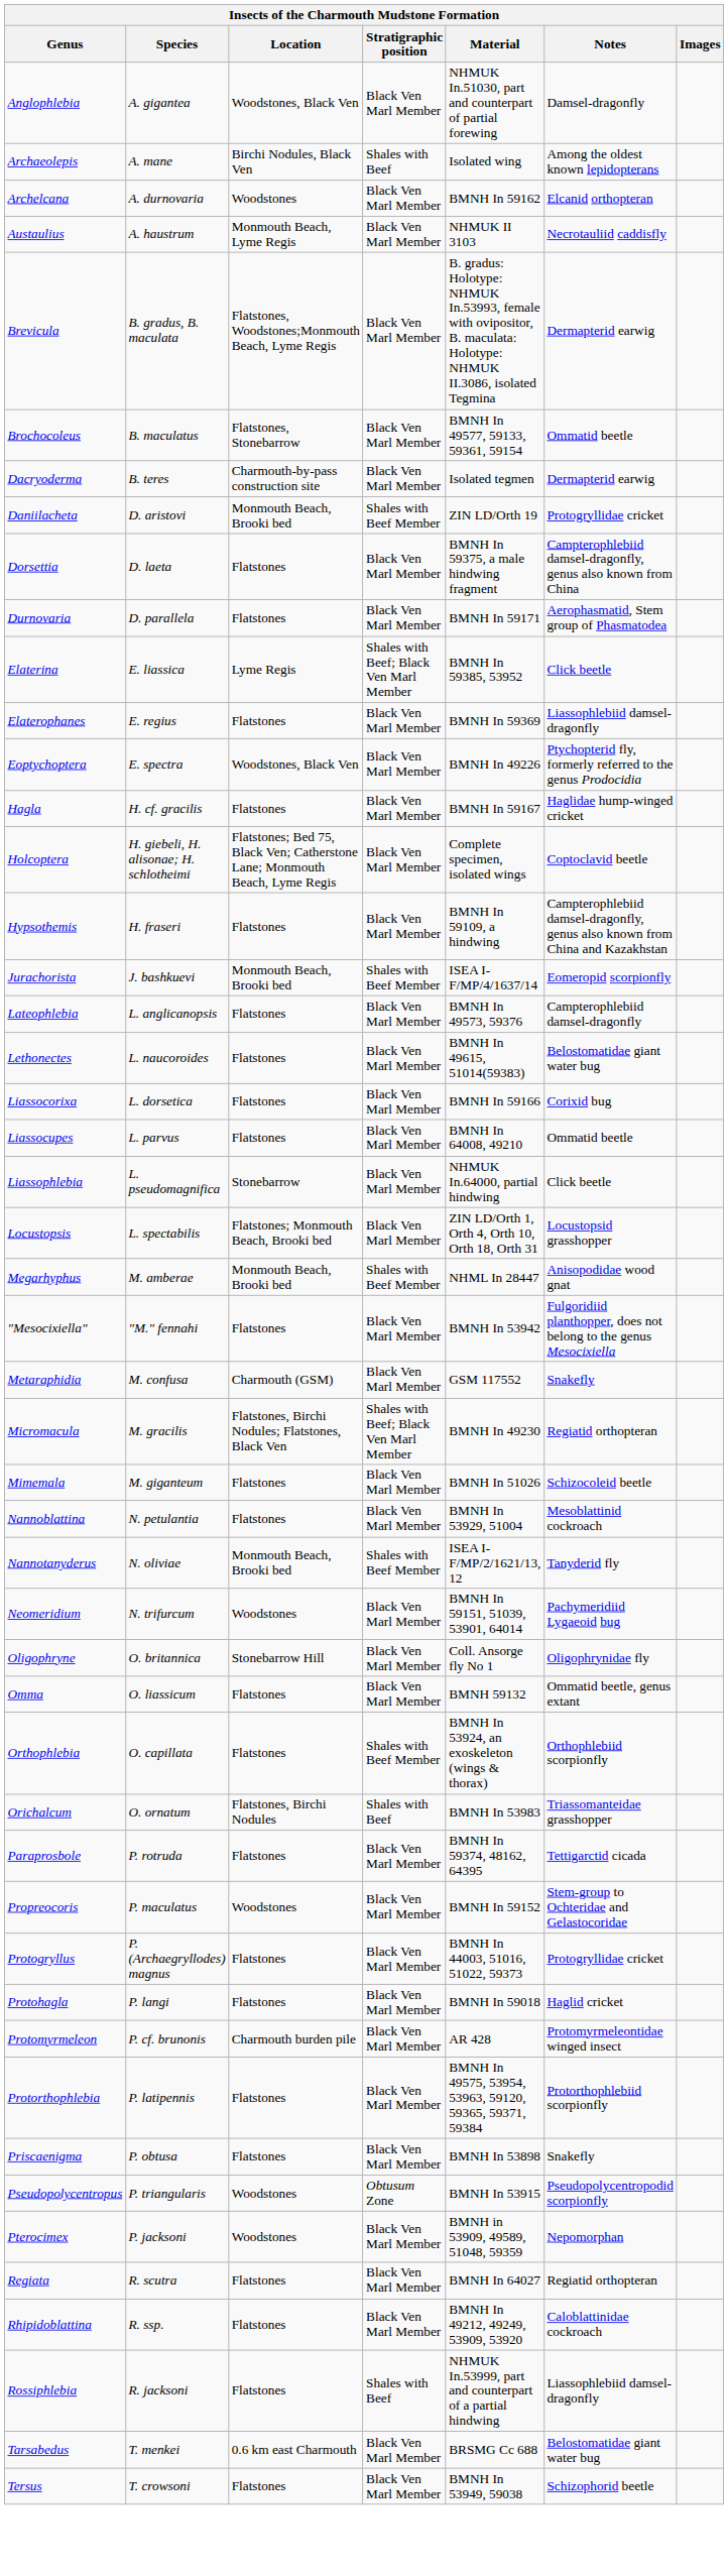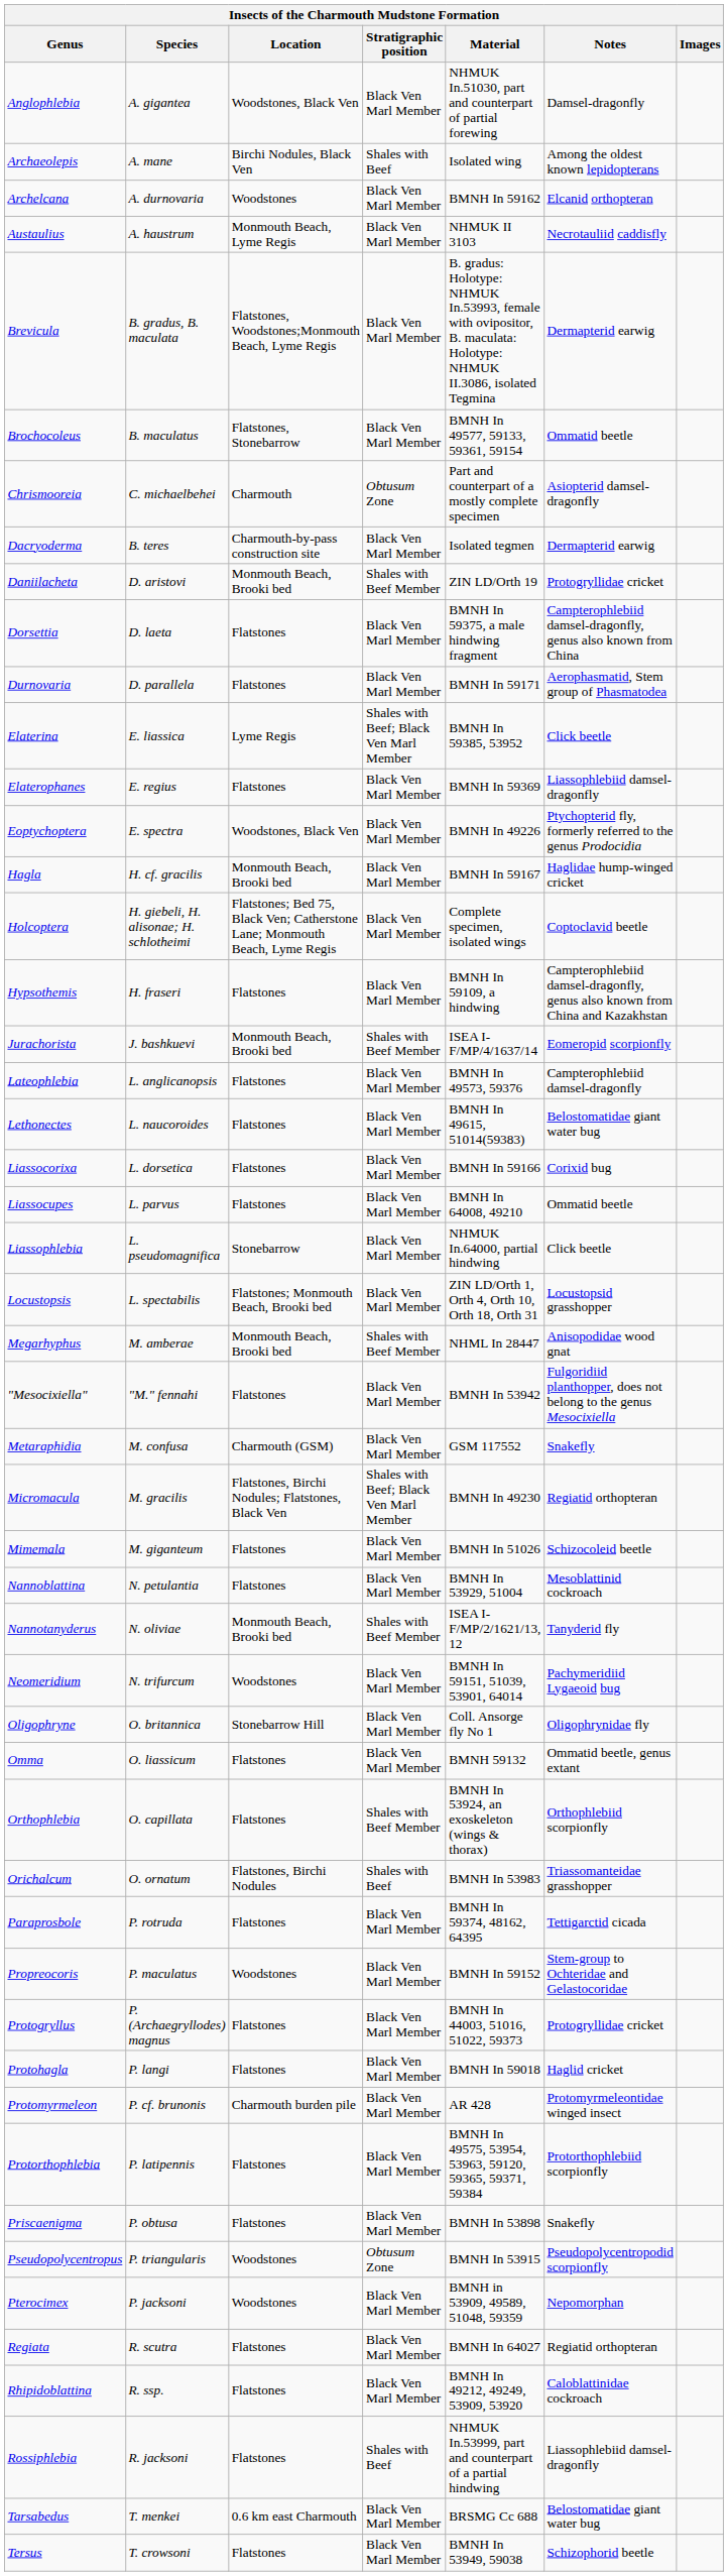 <table class="wikitable" width="100%" align="center">
 <tr>
 <th colspan="7" align="center"><strong>Insects of the Charmouth Mudstone Formation</strong></th>
 </tr>
 <tr>
 <th>Genus</th>
 <th>Species</th>
 <th>Location</th>
 <th>Stratigraphic position</th>
 <th>Material</th>
 <th>Notes</th>
 <th>Images</th>
 </tr>
 <tr>
 <td><em><a href='#'>Anglophlebia</a></em></td>
 <td><em>A. gigantea</em></td>
 <td>Woodstones, Black Ven</td>
 <td>Black Ven Marl Member</td>
 <td>NHMUK In.51030, part and counterpart of partial forewing</td>
 <td>Damsel-dragonfly</td>
 <td></td>
 </tr>
 <tr>
 <td><em><a href='#'>Archaeolepis</a></em></td>
 <td><em>A. mane</em></td>
 <td>Birchi Nodules, Black Ven</td>
 <td>Shales with Beef</td>
 <td>Isolated wing</td>
 <td>Among the oldest known <a href='#'>lepidopterans</a></td>
 <td></td>
 </tr>
 <tr>
 <td><em><a href='#'>Archelcana</a></em></td>
 <td><em>A. durnovaria</em></td>
 <td>Woodstones</td>
 <td>Black Ven Marl Member</td>
 <td>BMNH In 59162</td>
 <td><a href='#'>Elcanid</a> <a href='#'>orthopteran</a></td>
 <td></td>
 </tr>
 <tr>
 <td><em><a href='#'>Austaulius</a></em></td>
 <td><em>A. haustrum</em></td>
 <td>Monmouth Beach, Lyme Regis</td>
 <td>Black Ven Marl Member</td>
 <td>NHMUK II 3103</td>
 <td><a href='#'>Necrotauliid</a> <a href='#'>caddisfly</a></td>
 <td></td>
 </tr>
 <tr>
 <td><em><a href='#'>Brevicula</a></em></td>
 <td><em>B. gradus, B. maculata</em></td>
 <td>Flatstones, Woodstones;Monmouth Beach, Lyme Regis</td>
 <td>Black Ven Marl Member</td>
 <td>B. gradus: Holotype: NHMUK In.53993, female with ovipositor, B. maculata: Holotype: NHMUK II.3086, isolated Tegmina</td>
 <td><a href='#'>Dermapterid</a> earwig</td>
 <td></td>
 </tr>
 <tr>
 <td><em><a href='#'>Brochocoleus</a></em></td>
 <td><em>B. maculatus</em></td>
 <td>Flatstones, Stonebarrow</td>
 <td>Black Ven Marl Member</td>
 <td>BMNH In 49577, 59133, 59361, 59154</td>
 <td><a href='#'>Ommatid</a> beetle</td>
 <td></td>
 </tr>
 <tr>
+<td><em><a href='#'>Chrismooreia</a></em></td>
+<td><em>C. michaelbehei</em></td>
+<td>Charmouth</td>
+<td><em>Obtusum</em> Zone</td>
+<td>Part and counterpart of a mostly complete specimen</td>
+<td><a href='#'>Asiopterid</a> damsel-dragonfly</td>
+<td></td>
+</tr>
+<tr>
 <td><em><a href='#'>Dacryoderma</a></em></td>
 <td><em>B. teres</em></td>
 <td>Charmouth-by-pass construction site</td>
 <td>Black Ven Marl Member</td>
 <td>Isolated tegmen</td>
 <td><a href='#'>Dermapterid</a> earwig</td>
 <td></td>
 </tr>
 <tr>
 <td><em><a href='#'>Daniilacheta</a></em></td>
 <td><em>D. aristovi</em></td>
 <td>Monmouth Beach, Brooki bed</td>
 <td>Shales with Beef Member</td>
 <td>ZIN LD/Orth 19</td>
 <td><a href='#'>Protogryllidae</a> cricket</td>
 <td></td>
 </tr>
 <tr>
 <td><em><a href='#'>Dorsettia</a></em></td>
 <td><em>D. laeta</em></td>
 <td>Flatstones</td>
 <td>Black Ven Marl Member</td>
 <td>BMNH In 59375, a male hindwing fragment</td>
 <td><a href='#'>Campterophlebiid</a> damsel-dragonfly, genus also known from China</td>
 <td></td>
 </tr>
 <tr>
 <td><em><a href='#'>Durnovaria</a></em></td>
 <td><em>D. parallela</em></td>
 <td>Flatstones</td>
 <td>Black Ven Marl Member</td>
 <td>BMNH In 59171</td>
 <td><a href='#'>Aerophasmatid</a>, Stem group of <a href='#'>Phasmatodea</a></td>
 <td></td>
 </tr>
 <tr>
 <td><em><a href='#'>Elaterina</a></em></td>
 <td><em>E. liassica</em></td>
 <td>Lyme Regis</td>
 <td>Shales with Beef; Black Ven Marl Member</td>
 <td>BMNH In 59385, 53952</td>
 <td><a href='#'>Click beetle</a></td>
 <td></td>
 </tr>
 <tr>
 <td><em><a href='#'>Elaterophanes</a></em></td>
 <td><em>E. regius</em></td>
 <td>Flatstones</td>
 <td>Black Ven Marl Member</td>
 <td>BMNH In 59369</td>
 <td><a href='#'>Liassophlebiid</a> damsel-dragonfly</td>
 <td></td>
 </tr>
 <tr>
 <td><em><a href='#'>Eoptychoptera</a></em></td>
 <td><em>E. spectra</em></td>
 <td>Woodstones, Black Ven</td>
 <td>Black Ven Marl Member</td>
 <td>BMNH In 49226</td>
 <td><a href='#'>Ptychopterid</a> fly, formerly referred to the genus <em>Prodocidia</em></td>
 <td></td>
 </tr>
 <tr>
 <td><em><a href='#'>Hagla</a></em></td>
 <td><em>H. cf. gracilis</em></td>
-<td>Flatstones</td>
+<td>Monmouth Beach, Brooki bed</td>
 <td>Black Ven Marl Member</td>
 <td>BMNH In 59167</td>
 <td><a href='#'>Haglidae</a> hump-winged cricket</td>
 <td></td>
 </tr>
 <tr>
 <td><em><a href='#'>Holcoptera</a></em></td>
 <td><em>H. giebeli, H. alisonae; H. schlotheimi</em></td>
 <td>Flatstones; Bed 75, Black Ven; Catherstone Lane; Monmouth Beach, Lyme Regis</td>
 <td>Black Ven Marl Member</td>
 <td>Complete specimen, isolated wings</td>
 <td><a href='#'>Coptoclavid</a> beetle</td>
 <td></td>
 </tr>
 <tr>
 <td><em><a href='#'>Hypsothemis</a></em></td>
 <td><em>H. fraseri</em></td>
 <td>Flatstones</td>
 <td>Black Ven Marl Member</td>
 <td>BMNH In 59109, a hindwing</td>
 <td>Campterophlebiid damsel-dragonfly, genus also known from China and Kazakhstan</td>
 <td></td>
 </tr>
 <tr>
 <td><em><a href='#'>Jurachorista</a></em></td>
 <td><em>J. bashkuevi</em></td>
 <td>Monmouth Beach, Brooki bed</td>
 <td>Shales with Beef Member</td>
 <td>ISEA I-F/MP/4/1637/14</td>
 <td><a href='#'>Eomeropid</a> <a href='#'>scorpionfly</a></td>
 <td></td>
 </tr>
 <tr>
 <td><em><a href='#'>Lateophlebia</a></em></td>
 <td><em>L. anglicanopsis</em></td>
 <td>Flatstones</td>
 <td>Black Ven Marl Member</td>
 <td>BMNH In 49573, 59376</td>
 <td>Campterophlebiid damsel-dragonfly</td>
 <td></td>
 </tr>
 <tr>
 <td><em><a href='#'>Lethonectes</a></em></td>
 <td><em>L. naucoroides</em></td>
 <td>Flatstones</td>
 <td>Black Ven Marl Member</td>
 <td>BMNH In 49615, 51014(59383)</td>
 <td><a href='#'>Belostomatidae</a> giant water bug</td>
 <td></td>
 </tr>
 <tr>
 <td><em><a href='#'>Liassocorixa</a></em></td>
 <td><em>L. dorsetica</em></td>
 <td>Flatstones</td>
 <td>Black Ven Marl Member</td>
 <td>BMNH In 59166</td>
 <td><a href='#'>Corixid</a> bug</td>
 <td></td>
 </tr>
 <tr>
 <td><em><a href='#'>Liassocupes</a></em></td>
 <td><em>L. parvus</em></td>
 <td>Flatstones</td>
 <td>Black Ven Marl Member</td>
 <td>BMNH In 64008, 49210</td>
 <td>Ommatid beetle</td>
 <td></td>
 </tr>
 <tr>
 <td><em><a href='#'>Liassophlebia</a></em></td>
 <td><em>L. pseudomagnifica</em></td>
 <td>Stonebarrow</td>
 <td>Black Ven Marl Member</td>
 <td>NHMUK In.64000, partial hindwing</td>
 <td>Click beetle</td>
 <td></td>
 </tr>
 <tr>
 <td><em><a href='#'>Locustopsis</a></em></td>
 <td><em>L. spectabilis</em></td>
 <td>Flatstones; Monmouth Beach, Brooki bed</td>
 <td>Black Ven Marl Member</td>
 <td>ZIN LD/Orth 1, Orth 4, Orth 10, Orth 18, Orth 31</td>
 <td><a href='#'>Locustopsid</a> grasshopper</td>
 <td></td>
 </tr>
 <tr>
 <td><em><a href='#'>Megarhyphus</a></em></td>
 <td><em>M. amberae</em></td>
 <td>Monmouth Beach, Brooki bed</td>
 <td>Shales with Beef Member</td>
 <td>NHML In 28447</td>
 <td><a href='#'>Anisopodidae</a> wood gnat</td>
 <td></td>
 </tr>
 <tr>
 <td><em>"Mesocixiella"</em></td>
 <td><em>"M." fennahi</em></td>
 <td>Flatstones</td>
 <td>Black Ven Marl Member</td>
 <td>BMNH In 53942</td>
 <td><a href='#'>Fulgoridiid</a> <a href='#'>planthopper</a>, does not belong to the genus <em><a href='#'>Mesocixiella</a></em></td>
 <td></td>
 </tr>
 <tr>
 <td><em><a href='#'>Metaraphidia</a></em></td>
 <td><em>M. confusa</em></td>
 <td>Charmouth (GSM)</td>
 <td>Black Ven Marl Member</td>
 <td>GSM 117552</td>
 <td><a href='#'>Snakefly</a></td>
 <td></td>
 </tr>
 <tr>
 <td><em><a href='#'>Micromacula</a></em></td>
 <td><em>M. gracilis</em></td>
 <td>Flatstones, Birchi Nodules; Flatstones, Black Ven</td>
 <td>Shales with Beef; Black Ven Marl Member</td>
 <td>BMNH In 49230</td>
 <td><a href='#'>Regiatid</a> orthopteran</td>
 <td></td>
 </tr>
 <tr>
 <td><em><a href='#'>Mimemala</a></em></td>
 <td><em>M. giganteum</em></td>
 <td>Flatstones</td>
 <td>Black Ven Marl Member</td>
 <td>BMNH In 51026</td>
 <td><a href='#'>Schizocoleid</a> beetle</td>
 <td></td>
 </tr>
 <tr>
 <td><em><a href='#'>Nannoblattina</a></em></td>
 <td><em>N. petulantia</em></td>
 <td>Flatstones</td>
 <td>Black Ven Marl Member</td>
 <td>BMNH In 53929, 51004</td>
 <td><a href='#'>Mesoblattinid</a> cockroach</td>
 <td></td>
 </tr>
 <tr>
 <td><em><a href='#'>Nannotanyderus</a></em></td>
 <td><em>N. oliviae</em></td>
 <td>Monmouth Beach, Brooki bed</td>
 <td>Shales with Beef Member</td>
 <td>ISEA I-F/MP/2/1621/13, 12</td>
 <td><a href='#'>Tanyderid</a> fly</td>
 <td></td>
 </tr>
 <tr>
 <td><em><a href='#'>Neomeridium</a></em></td>
 <td><em>N. trifurcum</em></td>
 <td>Woodstones</td>
 <td>Black Ven Marl Member</td>
 <td>BMNH In 59151, 51039, 53901, 64014</td>
 <td><a href='#'>Pachymeridiid</a> <a href='#'>Lygaeoid</a> <a href='#'>bug</a></td>
 <td></td>
 </tr>
 <tr>
 <td><em><a href='#'>Oligophryne</a></em></td>
 <td><em>O. britannica</em></td>
 <td>Stonebarrow Hill</td>
 <td>Black Ven Marl Member</td>
 <td>Coll. Ansorge fly No 1</td>
 <td><a href='#'>Oligophrynidae</a> fly</td>
 <td></td>
 </tr>
 <tr>
 <td><em><a href='#'>Omma</a></em></td>
 <td><em>O. liassicum</em></td>
 <td>Flatstones</td>
 <td>Black Ven Marl Member</td>
 <td>BMNH 59132</td>
 <td>Ommatid beetle, genus extant</td>
 <td></td>
 </tr>
 <tr>
 <td><em><a href='#'>Orthophlebia</a></em></td>
 <td><em>O. capillata</em></td>
 <td>Flatstones</td>
 <td>Shales with Beef Member</td>
 <td>BMNH In 53924, an exoskeleton (wings & thorax)</td>
 <td><a href='#'>Orthophlebiid</a> scorpionfly</td>
 <td></td>
 </tr>
 <tr>
 <td><em><a href='#'>Orichalcum</a></em></td>
 <td><em>O. ornatum</em></td>
 <td>Flatstones, Birchi Nodules</td>
 <td>Shales with Beef</td>
 <td>BMNH In 53983</td>
 <td><a href='#'>Triassomanteidae</a> grasshopper</td>
 <td></td>
 </tr>
 <tr>
 <td><em><a href='#'>Paraprosbole</a></em></td>
 <td><em>P. rotruda</em></td>
 <td>Flatstones</td>
 <td>Black Ven Marl Member</td>
 <td>BMNH In 59374, 48162, 64395</td>
 <td><a href='#'>Tettigarctid</a> cicada</td>
 <td></td>
 </tr>
 <tr>
 <td><em><a href='#'>Propreocoris</a></em></td>
 <td><em>P. maculatus</em></td>
 <td>Woodstones</td>
 <td>Black Ven Marl Member</td>
 <td>BMNH In 59152</td>
 <td><a href='#'>Stem-group</a> to <a href='#'>Ochteridae</a> and <a href='#'>Gelastocoridae</a></td>
 <td></td>
 </tr>
 <tr>
 <td><em><a href='#'>Protogryllus</a></em></td>
 <td><em>P. (Archaegryllodes) magnus</em></td>
 <td>Flatstones</td>
 <td>Black Ven Marl Member</td>
 <td>BMNH In 44003, 51016, 51022, 59373</td>
 <td><a href='#'>Protogryllidae</a> cricket</td>
 <td></td>
 </tr>
 <tr>
 <td><em><a href='#'>Protohagla</a></em></td>
 <td><em>P. langi</em></td>
 <td>Flatstones</td>
 <td>Black Ven Marl Member</td>
 <td>BMNH In 59018</td>
 <td><a href='#'>Haglid</a> cricket</td>
 <td></td>
 </tr>
 <tr>
 <td><em><a href='#'>Protomyrmeleon</a></em></td>
 <td><em>P. cf. brunonis</em></td>
 <td>Charmouth burden pile</td>
 <td>Black Ven Marl Member</td>
 <td>AR 428</td>
 <td><a href='#'>Protomyrmeleontidae</a> winged insect</td>
 <td></td>
 </tr>
 <tr>
 <td><em><a href='#'>Protorthophlebia</a></em></td>
 <td><em>P. latipennis</em></td>
 <td>Flatstones</td>
 <td>Black Ven Marl Member</td>
 <td>BMNH In 49575, 53954, 53963, 59120, 59365, 59371, 59384</td>
 <td><a href='#'>Protorthophlebiid</a> scorpionfly</td>
 <td></td>
 </tr>
 <tr>
 <td><em><a href='#'>Priscaenigma</a></em></td>
 <td><em>P. obtusa</em></td>
 <td>Flatstones</td>
 <td>Black Ven Marl Member</td>
 <td>BMNH In 53898</td>
 <td>Snakefly</td>
 <td></td>
 </tr>
 <tr>
 <td><em><a href='#'>Pseudopolycentropus</a></em></td>
 <td><em>P. triangularis</em></td>
 <td>Woodstones</td>
 <td><em>Obtusum</em> Zone</td>
 <td>BMNH In 53915</td>
 <td><a href='#'>Pseudopolycentropodid</a> <a href='#'>scorpionfly</a></td>
 <td></td>
 </tr>
 <tr>
 <td><em><a href='#'>Pterocimex</a></em></td>
 <td><em>P. jacksoni</em></td>
 <td>Woodstones</td>
 <td>Black Ven Marl Member</td>
 <td>BMNH in 53909, 49589, 51048, 59359</td>
 <td><a href='#'>Nepomorphan</a></td>
 <td></td>
 </tr>
 <tr>
 <td><em><a href='#'>Regiata</a></em></td>
 <td><em>R. scutra</em></td>
 <td>Flatstones</td>
 <td>Black Ven Marl Member</td>
 <td>BMNH In 64027</td>
 <td>Regiatid orthopteran</td>
 <td></td>
 </tr>
 <tr>
 <td><em><a href='#'>Rhipidoblattina</a></em></td>
 <td><em>R. ssp.</em></td>
 <td>Flatstones</td>
 <td>Black Ven Marl Member</td>
 <td>BMNH In 49212, 49249, 53909, 53920</td>
 <td><a href='#'>Caloblattinidae</a> cockroach</td>
 <td></td>
 </tr>
 <tr>
 <td><em><a href='#'>Rossiphlebia</a></em></td>
 <td><em>R. jacksoni</em></td>
 <td>Flatstones</td>
 <td>Shales with Beef</td>
 <td>NHMUK In.53999, part and counterpart of a partial hindwing</td>
 <td>Liassophlebiid damsel-dragonfly</td>
 <td></td>
 </tr>
 <tr>
 <td><em><a href='#'>Tarsabedus</a></em></td>
 <td><em>T.  menkei</em></td>
 <td>0.6 km east Charmouth</td>
 <td>Black Ven Marl Member</td>
 <td>BRSMG Cc 688</td>
 <td><a href='#'>Belostomatidae</a> giant water bug</td>
 <td></td>
 </tr>
 <tr>
 <td><em><a href='#'>Tersus</a></em></td>
 <td><em>T. crowsoni</em></td>
 <td>Flatstones</td>
 <td>Black Ven Marl Member</td>
 <td>BMNH In 53949, 59038</td>
 <td><a href='#'>Schizophorid</a> beetle</td>
 <td></td>
 </tr>
 </table>
